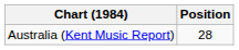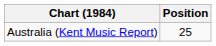 <table class="wikitable sortable">
 <tr>
 <th>Chart (1984)</th>
 <th>Position</th>
 </tr>
 <tr>
 <td>Australia (<a href='#'>Kent Music Report</a>)</td>
-<td align="center">28</td>
+<td align="center">25</td>
 </tr>
 </table>
